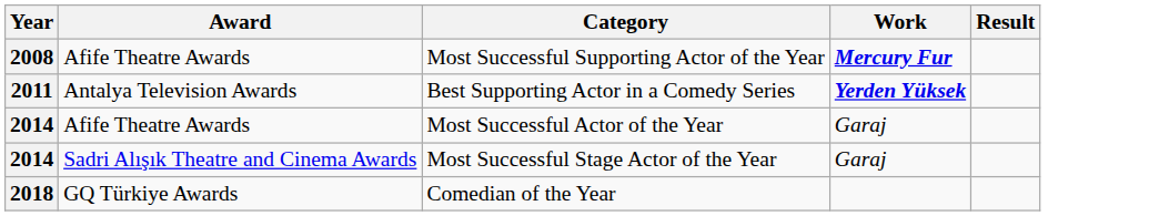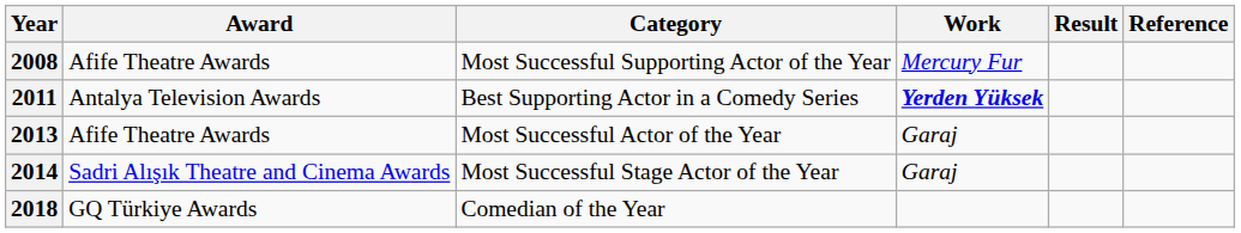 <table class="wikitable sortable">
 <tr>
 <th>Year</th>
 <th>Award</th>
 <th>Category</th>
 <th>Work</th>
 <th>Result</th>
+<th>Reference</th>
 </tr>
 <tr>
 <th scope="row">2008</th>
 <td>Afife Theatre Awards</td>
 <td>Most Successful Supporting Actor of the Year</td>
-<td><strong><em><a href='#'>Mercury Fur</a></em></strong></td>
+<td><em><a href='#'>Mercury Fur</a></em></td>
+<td></td>
 <td></td>
 </tr>
 <tr>
 <th scope="row">2011</th>
 <td>Antalya Television Awards</td>
 <td>Best Supporting Actor in a Comedy Series</td>
 <td><strong><em><a href='#'>Yerden Yüksek</a></em></strong></td>
 <td></td>
+<td></td>
 </tr>
 <tr>
-<th scope="row">2014</th>
+<th scope="row">2013</th>
 <td>Afife Theatre Awards</td>
 <td>Most Successful Actor of the Year</td>
 <td><em>Garaj</em></td>
+<td></td>
 <td></td>
 </tr>
 <tr>
 <th scope="row">2014</th>
 <td><a href='#'>Sadri Alışık Theatre and Cinema Awards</a></td>
 <td>Most Successful Stage Actor of the Year</td>
 <td><em>Garaj</em></td>
 <td></td>
+<td></td>
 </tr>
 <tr>
 <th>2018</th>
 <td>GQ Türkiye Awards</td>
 <td>Comedian of the Year</td>
 <td></td>
 <td></td>
+<td></td>
 </tr>
 </table>
